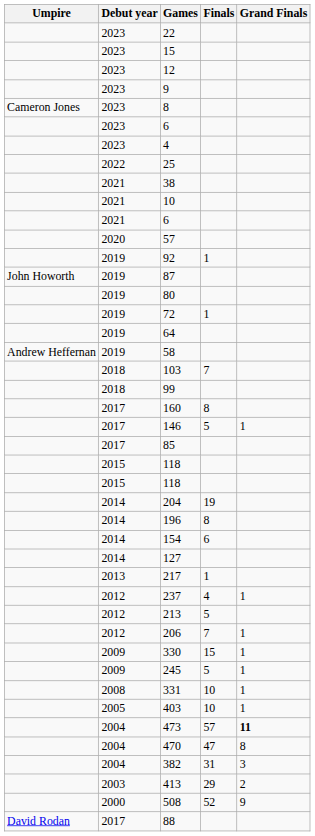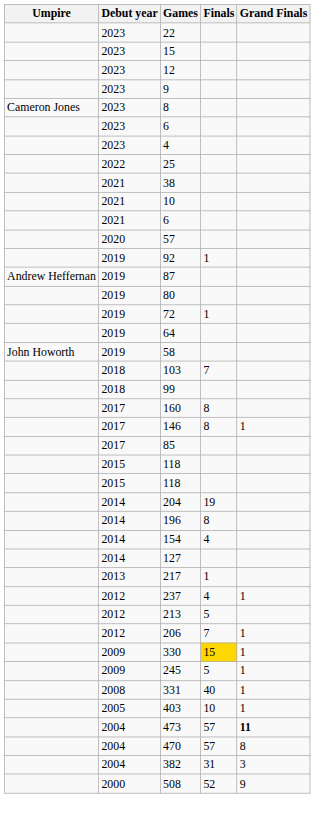 <table class="wikitable sortable">
 <tr>
 <th>Umpire</th>
 <th>Debut year</th>
 <th>Games</th>
 <th>Finals</th>
 <th>Grand Finals</th>
 </tr>
 <tr>
 <td></td>
 <td>2023</td>
 <td>22</td>
 <td></td>
 <td></td>
 </tr>
 <tr>
 <td></td>
 <td>2023</td>
 <td>15</td>
 <td></td>
 <td></td>
 </tr>
 <tr>
 <td></td>
 <td>2023</td>
 <td>12</td>
 <td></td>
 <td></td>
 </tr>
 <tr>
 <td></td>
 <td>2023</td>
 <td>9</td>
 <td></td>
 <td></td>
 </tr>
 <tr>
 <td>Cameron Jones</td>
 <td>2023</td>
 <td>8</td>
 <td></td>
 <td></td>
 </tr>
 <tr>
 <td></td>
 <td>2023</td>
 <td>6</td>
 <td></td>
 <td></td>
 </tr>
 <tr>
 <td></td>
 <td>2023</td>
 <td>4</td>
 <td></td>
 <td></td>
 </tr>
 <tr>
 <td></td>
 <td>2022</td>
 <td>25</td>
 <td></td>
 <td></td>
 </tr>
 <tr>
 <td></td>
 <td>2021</td>
 <td>38</td>
 <td></td>
 <td></td>
 </tr>
 <tr>
 <td></td>
 <td>2021</td>
 <td>10</td>
 <td></td>
 <td></td>
 </tr>
 <tr>
 <td></td>
 <td>2021</td>
 <td>6</td>
 <td></td>
 <td></td>
 </tr>
 <tr>
 <td></td>
 <td>2020</td>
 <td>57</td>
 <td></td>
 <td></td>
 </tr>
 <tr>
 <td></td>
 <td>2019</td>
 <td>92</td>
 <td>1</td>
 <td></td>
 </tr>
 <tr>
-<td>John Howorth</td>
+<td>Andrew Heffernan</td>
 <td>2019</td>
 <td>87</td>
 <td></td>
 <td></td>
 </tr>
 <tr>
 <td></td>
 <td>2019</td>
 <td>80</td>
 <td></td>
 <td></td>
 </tr>
 <tr>
 <td></td>
 <td>2019</td>
 <td>72</td>
 <td>1</td>
 <td></td>
 </tr>
 <tr>
 <td></td>
 <td>2019</td>
 <td>64</td>
 <td></td>
 <td></td>
 </tr>
 <tr>
-<td>Andrew Heffernan</td>
+<td>John Howorth</td>
 <td>2019</td>
 <td>58</td>
 <td></td>
 <td></td>
 </tr>
 <tr>
 <td></td>
 <td>2018</td>
 <td>103</td>
 <td>7</td>
 <td></td>
 </tr>
 <tr>
 <td></td>
 <td>2018</td>
 <td>99</td>
 <td></td>
 <td></td>
 </tr>
 <tr>
 <td></td>
 <td>2017</td>
 <td>160</td>
 <td>8</td>
 <td></td>
 </tr>
 <tr>
 <td></td>
 <td>2017</td>
 <td>146</td>
-<td>5</td>
+<td>8</td>
 <td>1</td>
 </tr>
 <tr>
 <td></td>
 <td>2017</td>
 <td>85</td>
 <td></td>
 <td></td>
 </tr>
 <tr>
 <td></td>
 <td>2015</td>
 <td>118</td>
 <td></td>
 <td></td>
 </tr>
 <tr>
 <td></td>
 <td>2015</td>
 <td>118</td>
 <td></td>
 <td></td>
 </tr>
 <tr>
 <td></td>
 <td>2014</td>
 <td>204</td>
 <td>19</td>
 <td></td>
 </tr>
 <tr>
 <td></td>
 <td>2014</td>
 <td>196</td>
 <td>8</td>
 <td></td>
 </tr>
 <tr>
 <td></td>
 <td>2014</td>
 <td>154</td>
-<td>6</td>
+<td>4</td>
 <td></td>
 </tr>
 <tr>
 <td></td>
 <td>2014</td>
 <td>127</td>
 <td></td>
 <td></td>
 </tr>
 <tr>
 <td></td>
 <td>2013</td>
 <td>217</td>
 <td>1</td>
 <td></td>
 </tr>
 <tr>
 <td></td>
 <td>2012</td>
 <td>237</td>
 <td>4</td>
 <td>1</td>
 </tr>
 <tr>
 <td></td>
 <td>2012</td>
 <td>213</td>
 <td>5</td>
 <td></td>
 </tr>
 <tr>
 <td></td>
 <td>2012</td>
 <td>206</td>
 <td>7</td>
 <td>1</td>
 </tr>
 <tr>
 <td></td>
 <td>2009</td>
 <td>330</td>
-<td>15</td>
+<td style="background: gold;">15</td>
 <td>1</td>
 </tr>
 <tr>
 <td></td>
 <td>2009</td>
 <td>245</td>
 <td>5</td>
 <td>1</td>
 </tr>
 <tr>
 <td></td>
 <td>2008</td>
 <td>331</td>
-<td>10</td>
+<td>40</td>
 <td>1</td>
 </tr>
 <tr>
 <td></td>
 <td>2005</td>
 <td>403</td>
 <td>10</td>
 <td>1</td>
 </tr>
 <tr>
 <td></td>
 <td>2004</td>
 <td>473</td>
 <td>57</td>
 <td><strong>11</strong></td>
 </tr>
 <tr>
 <td></td>
 <td>2004</td>
 <td>470</td>
-<td>47</td>
+<td>57</td>
 <td>8</td>
 </tr>
 <tr>
 <td></td>
 <td>2004</td>
 <td>382</td>
 <td>31</td>
 <td>3</td>
 </tr>
 <tr>
 <td></td>
-<td>2003</td>
-<td>413</td>
-<td>29</td>
-<td>2</td>
-</tr>
-<tr>
-<td></td>
 <td>2000</td>
 <td>508</td>
 <td>52</td>
 <td>9</td>
 </tr>
-<tr>
-<td><a href='#'>David Rodan</a></td>
-<td>2017</td>
-<td>88</td>
-<td></td>
-<td></td>
-</tr>
 </table>
